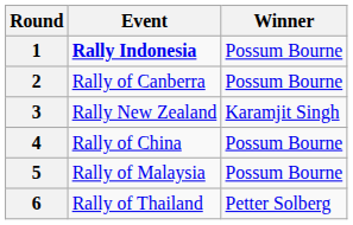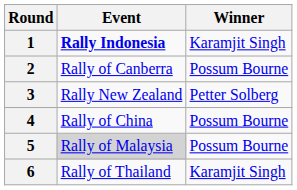 <table class="wikitable" style="font-size: 95%">
 <tr>
 <th>Round</th>
 <th>Event</th>
 <th>Winner</th>
 </tr>
 <tr>
 <th>1</th>
 <td><strong> <a href='#'>Rally Indonesia</a></strong></td>
-<td> <a href='#'>Possum Bourne</a></td>
+<td> <a href='#'>Karamjit Singh</a></td>
 </tr>
 <tr>
 <th>2</th>
 <td> <a href='#'>Rally of Canberra</a></td>
 <td> <a href='#'>Possum Bourne</a></td>
 </tr>
 <tr>
 <th>3</th>
 <td> <a href='#'>Rally New Zealand</a></td>
-<td> <a href='#'>Karamjit Singh</a></td>
+<td> <a href='#'>Petter Solberg</a></td>
 </tr>
 <tr>
 <th>4</th>
 <td> <a href='#'>Rally of China</a></td>
 <td> <a href='#'>Possum Bourne</a></td>
 </tr>
 <tr>
 <th>5</th>
-<td> <a href='#'>Rally of Malaysia</a></td>
+<td style="background: lightgrey;"> <a href='#'>Rally of Malaysia</a></td>
 <td> <a href='#'>Possum Bourne</a></td>
 </tr>
 <tr>
 <th>6</th>
 <td> <a href='#'>Rally of Thailand</a></td>
-<td> <a href='#'>Petter Solberg</a></td>
+<td> <a href='#'>Karamjit Singh</a></td>
 </tr>
 </table>
